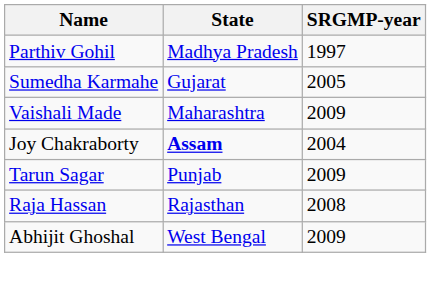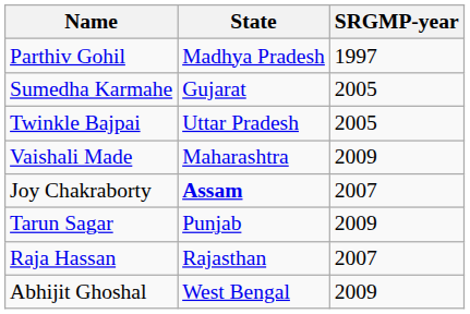 <table class="wikitable">
 <tr>
 <th>Name</th>
 <th>State</th>
 <th>SRGMP-year</th>
 </tr>
 <tr>
 <td><a href='#'>Parthiv Gohil</a></td>
 <td><a href='#'>Madhya Pradesh</a></td>
 <td>1997</td>
 </tr>
 <tr>
 <td><a href='#'>Sumedha Karmahe</a></td>
 <td><a href='#'>Gujarat</a></td>
 <td>2005</td>
 </tr>
 <tr>
+<td><a href='#'>Twinkle Bajpai</a></td>
+<td><a href='#'>Uttar Pradesh</a></td>
+<td>2005</td>
+</tr>
+<tr>
 <td><a href='#'>Vaishali Made</a></td>
 <td><a href='#'>Maharashtra</a></td>
 <td>2009</td>
 </tr>
 <tr>
 <td>Joy Chakraborty</td>
 <td><strong><a href='#'>Assam</a></strong></td>
-<td>2004</td>
+<td>2007</td>
 </tr>
 <tr>
 <td><a href='#'>Tarun Sagar</a></td>
 <td><a href='#'>Punjab</a></td>
 <td>2009</td>
 </tr>
 <tr>
 <td><a href='#'>Raja Hassan</a></td>
 <td><a href='#'>Rajasthan</a></td>
-<td>2008</td>
+<td>2007</td>
 </tr>
 <tr>
 <td>Abhijit Ghoshal</td>
 <td><a href='#'>West Bengal</a></td>
 <td>2009</td>
 </tr>
 </table>
